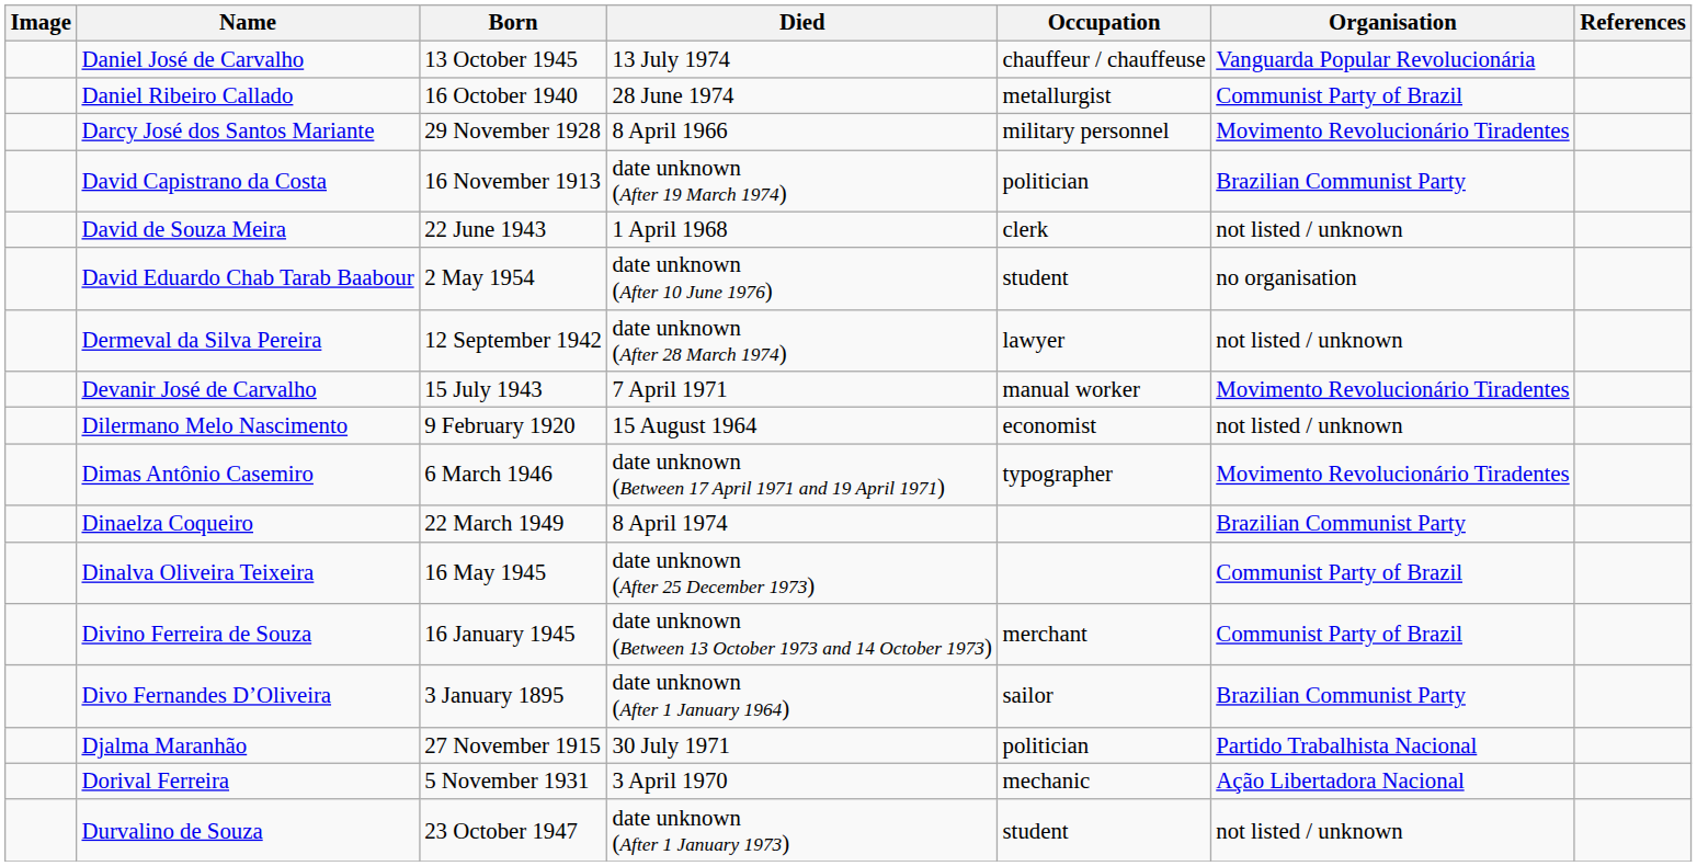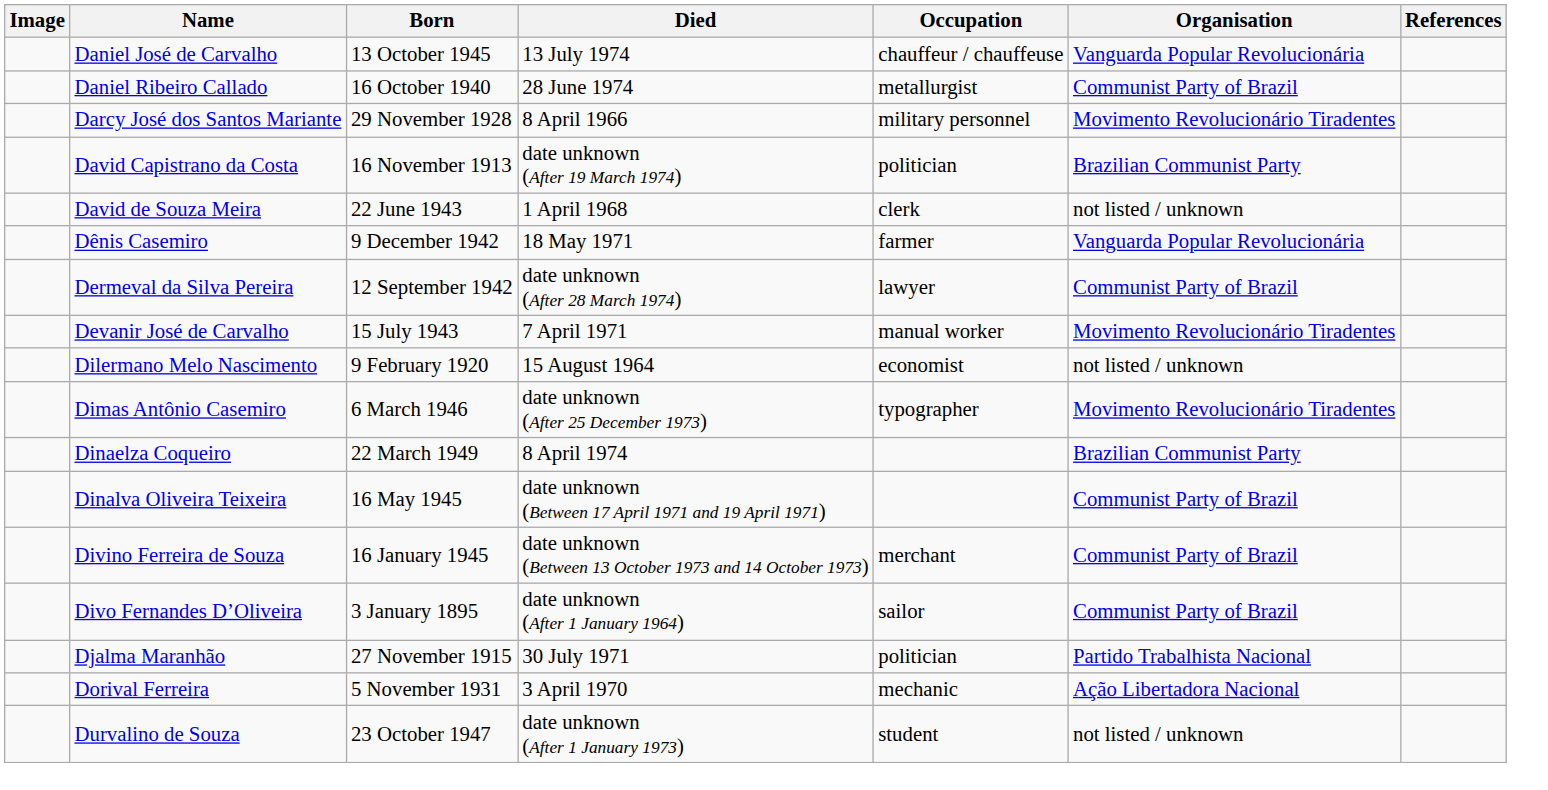 <table class='wikitable sortable'>
 <tr>
 <th>Image</th>
 <th>Name</th>
 <th>Born</th>
 <th>Died</th>
 <th>Occupation</th>
 <th>Organisation</th>
 <th>References</th>
 </tr>
 <tr>
 <td></td>
 <td><a href='#'>Daniel José de Carvalho</a></td>
 <td>13 October 1945</td>
 <td>13 July 1974</td>
 <td>chauffeur / chauffeuse</td>
 <td><a href='#'>Vanguarda Popular Revolucionária</a></td>
 <td></td>
 </tr>
 <tr>
 <td></td>
 <td><a href='#'>Daniel Ribeiro Callado</a></td>
 <td>16 October 1940</td>
 <td>28 June 1974</td>
 <td>metallurgist</td>
 <td><a href='#'>Communist Party of Brazil</a></td>
 <td></td>
 </tr>
 <tr>
 <td></td>
 <td><a href='#'>Darcy José dos Santos Mariante</a></td>
 <td>29 November 1928</td>
 <td>8 April 1966</td>
 <td>military personnel</td>
 <td><a href='#'>Movimento Revolucionário Tiradentes</a></td>
 <td></td>
 </tr>
 <tr>
 <td></td>
 <td><a href='#'>David Capistrano da Costa</a></td>
 <td>16 November 1913</td>
 <td>date unknown<br>(<small><em>After 19 March 1974</em></small>)</td>
 <td>politician</td>
 <td><a href='#'>Brazilian Communist Party</a></td>
 <td></td>
 </tr>
 <tr>
 <td></td>
 <td><a href='#'>David de Souza Meira</a></td>
 <td>22 June 1943</td>
 <td>1 April 1968</td>
 <td>clerk</td>
 <td>not listed / unknown</td>
 <td></td>
 </tr>
 <tr>
 <td></td>
-<td><a href='#'>David Eduardo Chab Tarab Baabour</a></td>
-<td>2 May 1954</td>
-<td>date unknown<br>(<small><em>After 10 June 1976</em></small>)</td>
-<td>student</td>
-<td>no organisation</td>
+<td><a href='#'>Dênis Casemiro</a></td>
+<td>9 December 1942</td>
+<td>18 May 1971</td>
+<td>farmer</td>
+<td><a href='#'>Vanguarda Popular Revolucionária</a></td>
 <td></td>
 </tr>
 <tr>
 <td></td>
 <td><a href='#'>Dermeval da Silva Pereira</a></td>
 <td>12 September 1942</td>
 <td>date unknown<br>(<small><em>After 28 March 1974</em></small>)</td>
 <td>lawyer</td>
-<td>not listed / unknown</td>
+<td><a href='#'>Communist Party of Brazil</a></td>
 <td></td>
 </tr>
 <tr>
 <td></td>
 <td><a href='#'>Devanir José de Carvalho</a></td>
 <td>15 July 1943</td>
 <td>7 April 1971</td>
 <td>manual worker</td>
 <td><a href='#'>Movimento Revolucionário Tiradentes</a></td>
 <td></td>
 </tr>
 <tr>
 <td></td>
 <td><a href='#'>Dilermano Melo Nascimento</a></td>
 <td>9 February 1920</td>
 <td>15 August 1964</td>
 <td>economist</td>
 <td>not listed / unknown</td>
 <td></td>
 </tr>
 <tr>
 <td></td>
 <td><a href='#'>Dimas Antônio Casemiro</a></td>
 <td>6 March 1946</td>
-<td>date unknown<br>(<small><em>Between 17 April 1971 and 19 April 1971</em></small>)</td>
+<td>date unknown<br>(<small><em>After 25 December 1973</em></small>)</td>
 <td>typographer</td>
 <td><a href='#'>Movimento Revolucionário Tiradentes</a></td>
 <td></td>
 </tr>
 <tr>
 <td></td>
 <td><a href='#'>Dinaelza Coqueiro</a></td>
 <td>22 March 1949</td>
 <td>8 April 1974</td>
 <td></td>
 <td><a href='#'>Brazilian Communist Party</a></td>
 <td></td>
 </tr>
 <tr>
 <td></td>
 <td><a href='#'>Dinalva Oliveira Teixeira</a></td>
 <td>16 May 1945</td>
-<td>date unknown<br>(<small><em>After 25 December 1973</em></small>)</td>
+<td>date unknown<br>(<small><em>Between 17 April 1971 and 19 April 1971</em></small>)</td>
 <td></td>
 <td><a href='#'>Communist Party of Brazil</a></td>
 <td></td>
 </tr>
 <tr>
 <td></td>
 <td><a href='#'>Divino Ferreira de Souza</a></td>
 <td>16 January 1945</td>
 <td>date unknown<br>(<small><em>Between 13 October 1973 and 14 October 1973</em></small>)</td>
 <td>merchant</td>
 <td><a href='#'>Communist Party of Brazil</a></td>
 <td></td>
 </tr>
 <tr>
 <td></td>
 <td><a href='#'>Divo Fernandes D’Oliveira</a></td>
 <td>3 January 1895</td>
 <td>date unknown<br>(<small><em>After 1 January 1964</em></small>)</td>
 <td>sailor</td>
-<td><a href='#'>Brazilian Communist Party</a></td>
+<td><a href='#'>Communist Party of Brazil</a></td>
 <td></td>
 </tr>
 <tr>
 <td></td>
 <td><a href='#'>Djalma Maranhão</a></td>
 <td>27 November 1915</td>
 <td>30 July 1971</td>
 <td>politician</td>
 <td><a href='#'>Partido Trabalhista Nacional</a></td>
 <td></td>
 </tr>
 <tr>
 <td></td>
 <td><a href='#'>Dorival Ferreira</a></td>
 <td>5 November 1931</td>
 <td>3 April 1970</td>
 <td>mechanic</td>
 <td><a href='#'>Ação Libertadora Nacional</a></td>
 <td></td>
 </tr>
 <tr>
 <td></td>
 <td><a href='#'>Durvalino de Souza</a></td>
 <td>23 October 1947</td>
 <td>date unknown<br>(<small><em>After 1 January 1973</em></small>)</td>
 <td>student</td>
 <td>not listed / unknown</td>
 <td></td>
 </tr>
 </table>
